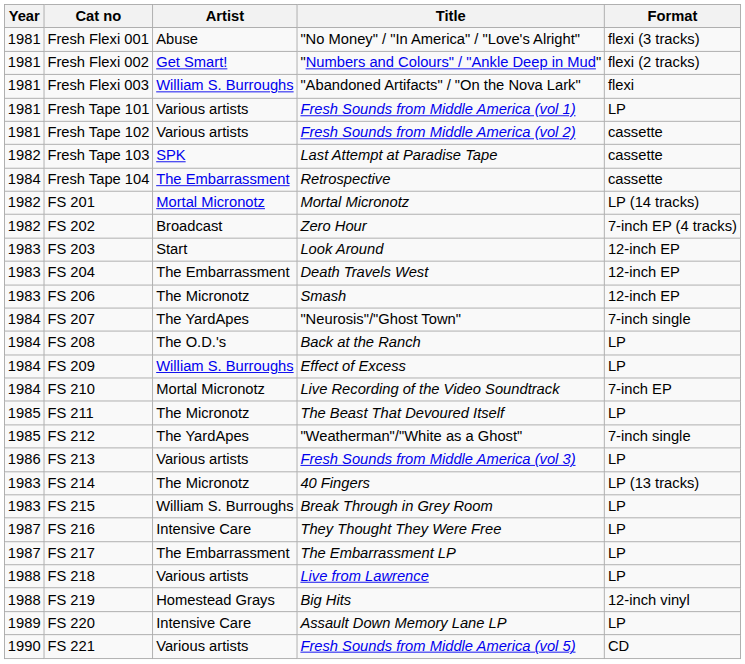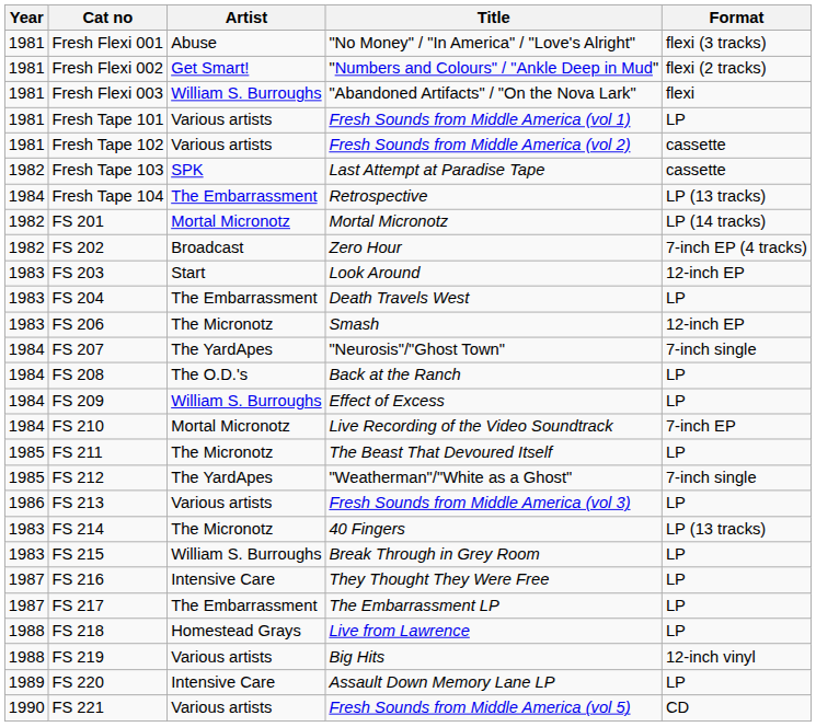 <table class="wikitable">
 <tr>
 <th>Year</th>
 <th>Cat no</th>
 <th>Artist</th>
 <th>Title</th>
 <th>Format</th>
 </tr>
 <tr>
 <td>1981</td>
 <td>Fresh Flexi 001</td>
 <td>Abuse</td>
 <td>"No Money" / "In America" / "Love's Alright"</td>
 <td>flexi (3 tracks) </td>
 </tr>
 <tr>
 <td>1981</td>
 <td>Fresh Flexi 002</td>
 <td><a href='#'>Get Smart!</a></td>
 <td>"<a href='#'>Numbers and Colours" / "Ankle Deep in Mud</a>"</td>
 <td>flexi (2 tracks) </td>
 </tr>
 <tr>
 <td>1981</td>
 <td>Fresh Flexi 003</td>
 <td><a href='#'>William S. Burroughs</a></td>
 <td>"Abandoned Artifacts" / "On the Nova Lark"</td>
 <td>flexi </td>
 </tr>
 <tr>
 <td>1981</td>
 <td>Fresh Tape 101</td>
 <td>Various artists</td>
 <td><em><a href='#'>Fresh Sounds from Middle America (vol 1)</a></em></td>
 <td>LP </td>
 </tr>
 <tr>
 <td>1981</td>
 <td>Fresh Tape 102</td>
 <td>Various artists</td>
 <td><em><a href='#'>Fresh Sounds from Middle America (vol 2)</a></em></td>
 <td>cassette</td>
 </tr>
 <tr>
 <td>1982</td>
 <td>Fresh Tape 103</td>
 <td><a href='#'>SPK</a></td>
 <td><em>Last Attempt at Paradise Tape</em></td>
 <td>cassette </td>
 </tr>
 <tr>
 <td>1984</td>
 <td>Fresh Tape 104</td>
 <td><a href='#'>The Embarrassment</a></td>
 <td><em>Retrospective</em></td>
-<td>cassette</td>
+<td>LP (13 tracks) </td>
 </tr>
 <tr>
 <td>1982</td>
 <td>FS 201</td>
 <td><a href='#'>Mortal Micronotz</a></td>
 <td><em>Mortal Micronotz</em></td>
 <td>LP (14 tracks) </td>
 </tr>
 <tr>
 <td>1982</td>
 <td>FS 202</td>
 <td>Broadcast</td>
 <td><em>Zero Hour</em></td>
 <td>7-inch EP (4 tracks)</td>
 </tr>
 <tr>
 <td>1983</td>
 <td>FS 203</td>
 <td>Start</td>
 <td><em>Look Around</em></td>
 <td>12-inch EP</td>
 </tr>
 <tr>
 <td>1983</td>
 <td>FS 204</td>
 <td>The Embarrassment</td>
 <td><em>Death Travels West</em></td>
-<td>12-inch EP</td>
+<td>LP </td>
 </tr>
 <tr>
 <td>1983</td>
 <td>FS 206</td>
 <td>The Micronotz</td>
 <td><em>Smash</em></td>
 <td>12-inch EP</td>
 </tr>
 <tr>
 <td>1984</td>
 <td>FS 207</td>
 <td>The YardApes</td>
 <td>"Neurosis"/"Ghost Town"</td>
 <td>7-inch single </td>
 </tr>
 <tr>
 <td>1984</td>
 <td>FS 208</td>
 <td>The O.D.'s</td>
 <td><em>Back at the Ranch</em></td>
 <td>LP </td>
 </tr>
 <tr>
 <td>1984</td>
 <td>FS 209</td>
 <td><a href='#'>William S. Burroughs</a></td>
 <td><em>Effect of Excess</em></td>
 <td>LP </td>
 </tr>
 <tr>
 <td>1984</td>
 <td>FS 210</td>
 <td>Mortal Micronotz</td>
 <td><em>Live Recording of the Video Soundtrack</em></td>
 <td>7-inch EP </td>
 </tr>
 <tr>
 <td>1985</td>
 <td>FS 211</td>
 <td>The Micronotz</td>
 <td><em>The Beast That Devoured Itself</em></td>
 <td>LP</td>
 </tr>
 <tr>
 <td>1985</td>
 <td>FS 212</td>
 <td>The YardApes</td>
 <td>"Weatherman"/"White as a Ghost"</td>
 <td>7-inch single </td>
 </tr>
 <tr>
 <td>1986</td>
 <td>FS 213</td>
 <td>Various artists</td>
 <td><em><a href='#'>Fresh Sounds from Middle America (vol 3)</a></em></td>
 <td>LP</td>
 </tr>
 <tr>
 <td>1983</td>
 <td>FS 214</td>
 <td>The Micronotz</td>
 <td><em>40 Fingers</em></td>
 <td>LP (13 tracks) </td>
 </tr>
 <tr>
 <td>1983</td>
 <td>FS 215</td>
 <td>William S. Burroughs</td>
 <td><em>Break Through in Grey Room</em></td>
 <td>LP</td>
 </tr>
 <tr>
 <td>1987</td>
 <td>FS 216</td>
 <td>Intensive Care</td>
 <td><em>They Thought They Were Free</em></td>
 <td>LP</td>
 </tr>
 <tr>
 <td>1987</td>
 <td>FS 217</td>
 <td>The Embarrassment</td>
 <td><em>The Embarrassment LP</em></td>
 <td>LP </td>
 </tr>
 <tr>
 <td>1988</td>
 <td>FS 218</td>
-<td>Various artists</td>
+<td>Homestead Grays</td>
 <td><em><a href='#'>Live from Lawrence</a></em></td>
 <td>LP </td>
 </tr>
 <tr>
 <td>1988</td>
 <td>FS 219</td>
-<td>Homestead Grays</td>
+<td>Various artists</td>
 <td><em>Big Hits</em></td>
 <td>12-inch vinyl</td>
 </tr>
 <tr>
 <td>1989</td>
 <td>FS 220</td>
 <td>Intensive Care</td>
 <td><em>Assault Down Memory Lane LP</em></td>
 <td>LP</td>
 </tr>
 <tr>
 <td>1990</td>
 <td>FS 221</td>
 <td>Various artists</td>
 <td><em><a href='#'>Fresh Sounds from Middle America (vol 5)</a></em></td>
 <td>CD</td>
 </tr>
 </table>
